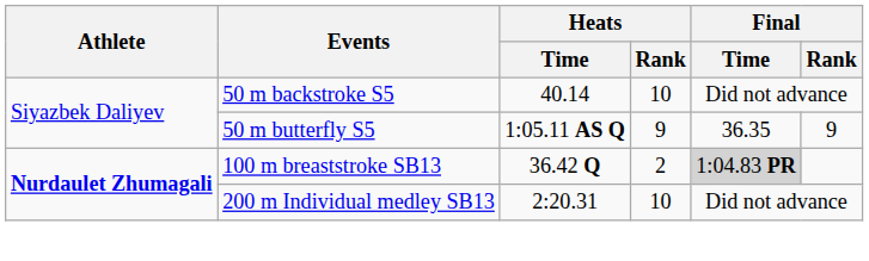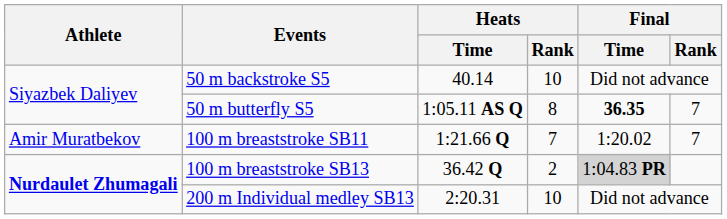 <table class=wikitable style="font-size:90%">
 <tr>
 <th rowspan="2">Athlete</th>
 <th rowspan="2">Events</th>
 <th colspan="2">Heats</th>
 <th colspan="2">Final</th>
 </tr>
 <tr>
 <th>Time</th>
 <th>Rank</th>
 <th>Time</th>
 <th>Rank</th>
 </tr>
 <tr align=center>
 <td align=left rowspan=2><a href='#'>Siyazbek Daliyev</a></td>
 <td align=left><a href='#'>50 m backstroke S5</a></td>
 <td>40.14</td>
 <td>10</td>
 <td Colspan=2>Did not advance</td>
 </tr>
 <tr align=center>
 <td align=left><a href='#'>50 m butterfly S5</a></td>
 <td>1:05.11 <strong>AS</strong> <strong>Q</strong></td>
-<td>9</td>
-<td>36.35</td>
-<td>9</td>
+<td>8</td>
+<td><strong>36.35</strong></td>
+<td>7</td>
+</tr>
+<tr align=center>
+<td align=left><a href='#'>Amir Muratbekov</a></td>
+<td align=left><a href='#'>100 m breaststroke SB11</a></td>
+<td>1:21.66 <strong>Q</strong></td>
+<td>7</td>
+<td>1:20.02</td>
+<td>7</td>
 </tr>
 <tr align=center>
 <td align=left rowspan=2><strong><a href='#'>Nurdaulet Zhumagali</a></strong></td>
 <td align=left><a href='#'>100 m breaststroke SB13</a></td>
 <td>36.42 <strong>Q</strong></td>
 <td>2</td>
 <td style="background: lightgrey;">1:04.83 <strong>PR</strong></td>
 <td></td>
 </tr>
 <tr align=center>
 <td align=left><a href='#'>200 m Individual medley SB13</a></td>
 <td>2:20.31</td>
 <td>10</td>
 <td Colspan=2>Did not advance</td>
 </tr>
 </table>
